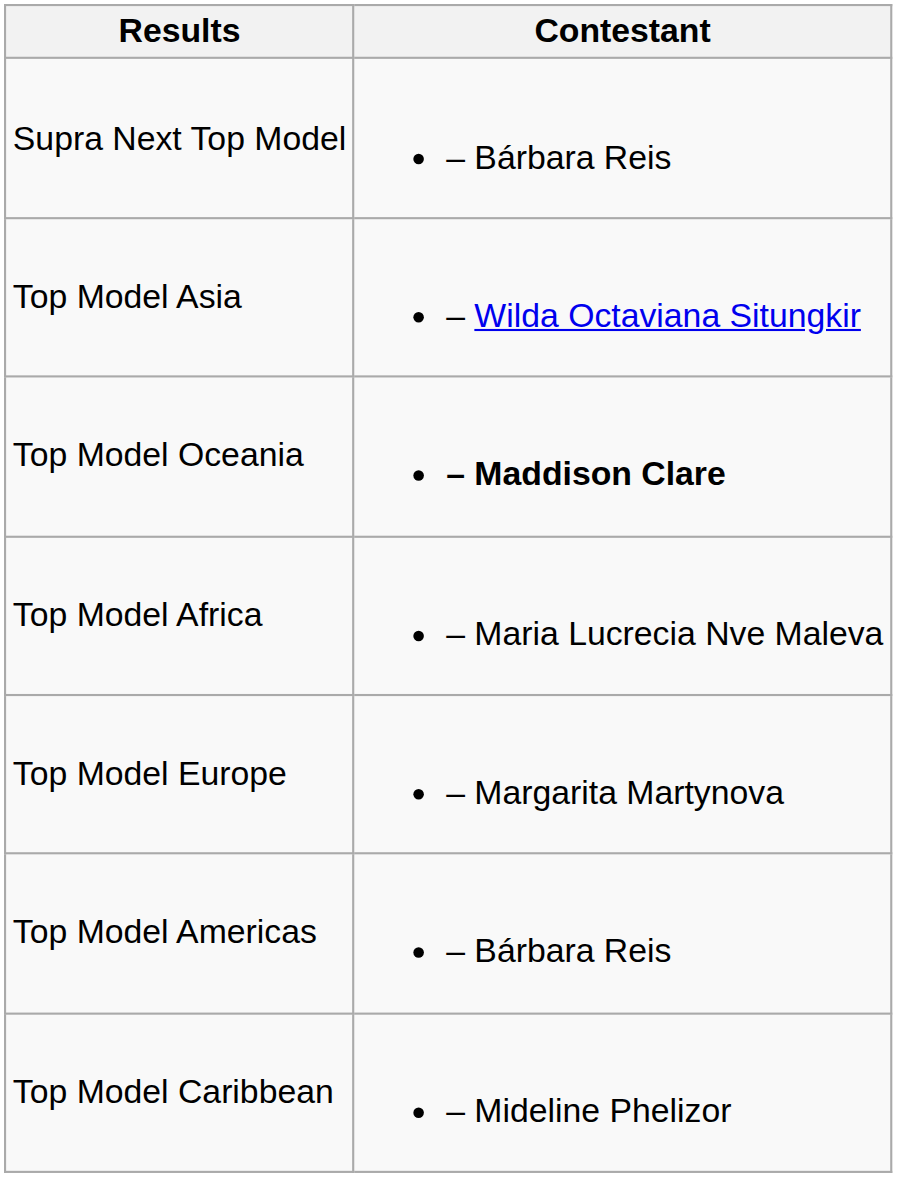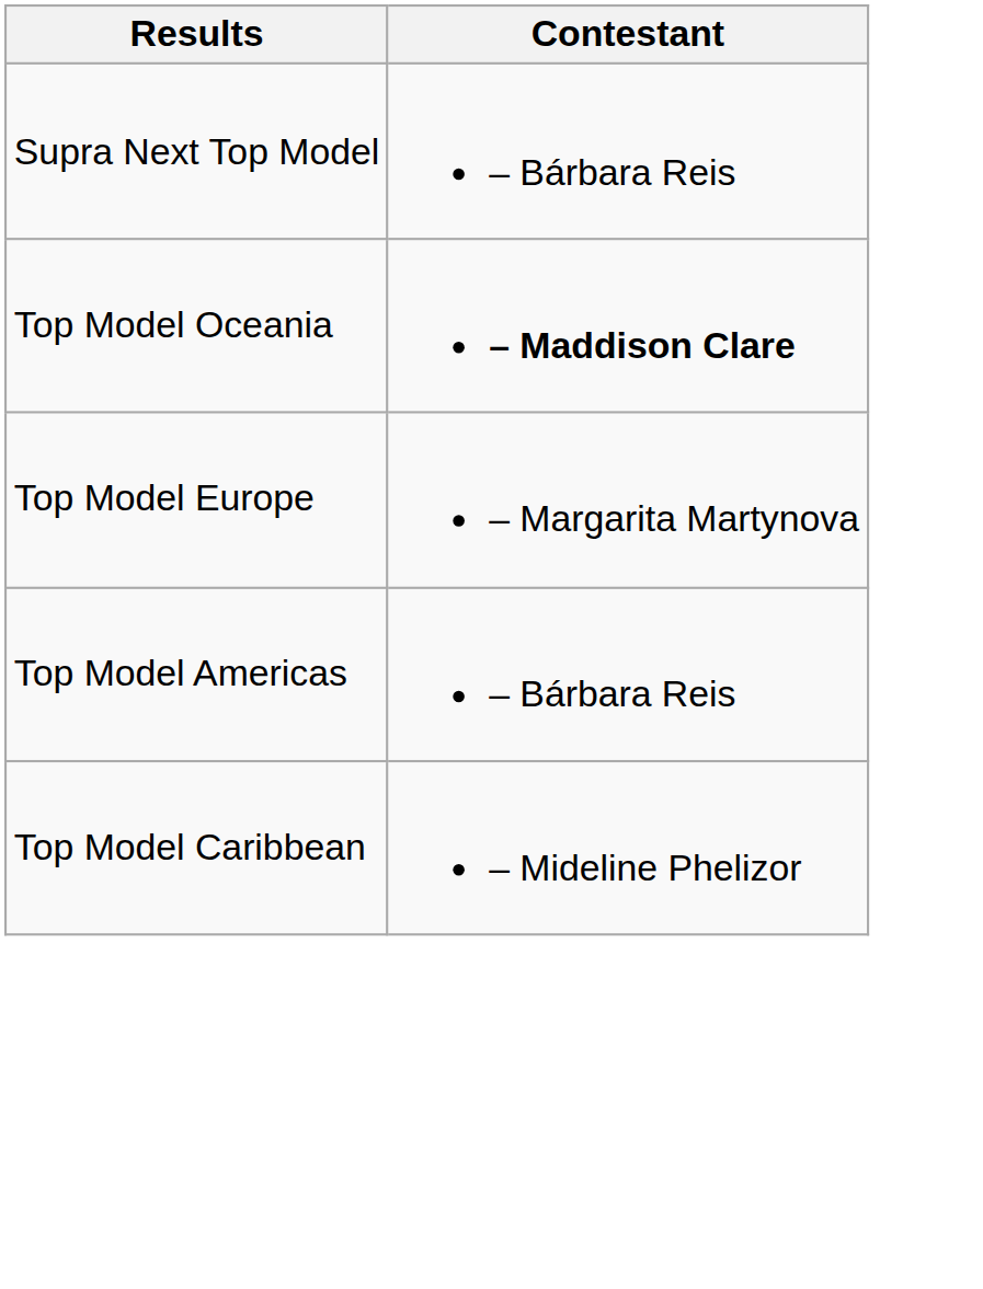 <table class="wikitable" style="font-size: 100%;">
 <tr>
 <th>Results</th>
 <th>Contestant</th>
 </tr>
 <tr>
 <td>Supra Next Top Model</td>
 <td><br><ul><li> – Bárbara Reis</li></ul></td>
 </tr>
 <tr>
-<td>Top Model Asia</td>
-<td><br><ul><li> – <a href='#'>Wilda Octaviana Situngkir</a></li></ul></td>
-</tr>
-<tr>
 <td>Top Model Oceania</td>
 <td><strong><br><ul><li> – Maddison Clare</li></ul></strong></td>
-</tr>
-<tr>
-<td>Top Model Africa</td>
-<td><br><ul><li> – Maria Lucrecia Nve Maleva</li></ul></td>
 </tr>
 <tr>
 <td>Top Model Europe</td>
 <td><br><ul><li> – Margarita Martynova</li></ul></td>
 </tr>
 <tr>
 <td>Top Model Americas</td>
 <td><br><ul><li> – Bárbara Reis</li></ul></td>
 </tr>
 <tr>
 <td>Top Model Caribbean</td>
 <td><br><ul><li> – Mideline Phelizor</li></ul></td>
 </tr>
 </table>
